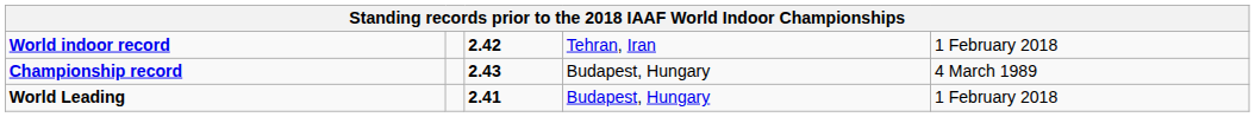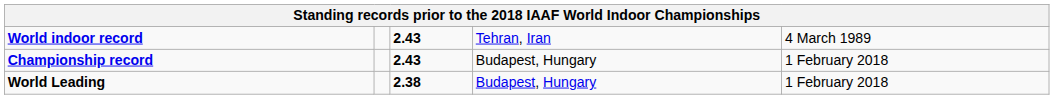 <table class="wikitable" width=75%>
 <tr>
 <th colspan="5">Standing records prior to the 2018 IAAF World Indoor Championships</th>
 </tr>
 <tr>
 <td><strong><a href='#'>World indoor record</a></strong></td>
 <td></td>
-<td><strong>2.42</strong></td>
+<td><strong>2.43</strong></td>
 <td><a href='#'>Tehran</a>, <a href='#'>Iran</a></td>
-<td>1 February 2018</td>
+<td>4 March 1989</td>
 </tr>
 <tr>
 <td><strong><a href='#'>Championship record</a></strong></td>
 <td></td>
 <td><strong>2.43</strong></td>
 <td>Budapest, Hungary</td>
-<td>4 March 1989</td>
+<td>1 February 2018</td>
 </tr>
 <tr>
 <td><strong>World Leading</strong></td>
 <td></td>
-<td><strong>2.41</strong></td>
+<td><strong>2.38</strong></td>
 <td><a href='#'>Budapest</a>, <a href='#'>Hungary</a></td>
 <td>1 February 2018</td>
 </tr>
 </table>
